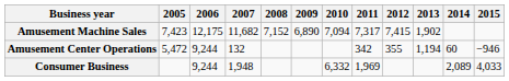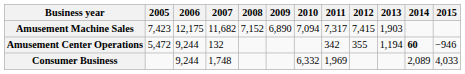 <table class="wikitable">
 <tr>
 <th>Business year</th>
 <th>2005</th>
 <th>2006</th>
 <th>2007</th>
 <th>2008</th>
 <th>2009</th>
 <th>2010</th>
 <th>2011</th>
 <th>2012</th>
 <th>2013</th>
 <th>2014</th>
 <th>2015</th>
 </tr>
 <tr>
 <th>Amusement Machine Sales</th>
 <td>7,423</td>
 <td>12,175</td>
 <td>11,682</td>
 <td>7,152</td>
 <td>6,890</td>
 <td>7,094</td>
 <td>7,317</td>
 <td>7,415</td>
-<td>1,902</td>
+<td>1,903</td>
 <td></td>
 <td></td>
 </tr>
 <tr>
 <th>Amusement Center Operations</th>
 <td>5,472</td>
 <td>9,244</td>
 <td>132</td>
 <td></td>
 <td></td>
 <td></td>
 <td>342</td>
 <td>355</td>
 <td>1,194</td>
-<td>60</td>
+<td><strong>60</strong></td>
 <td>−946</td>
 </tr>
 <tr>
 <th>Consumer Business</th>
 <td></td>
 <td>9,244</td>
-<td>1,948</td>
+<td>1,748</td>
 <td></td>
 <td></td>
 <td>6,332</td>
 <td>1,969</td>
 <td></td>
 <td></td>
 <td>2,089</td>
 <td>4,033</td>
 </tr>
 </table>
